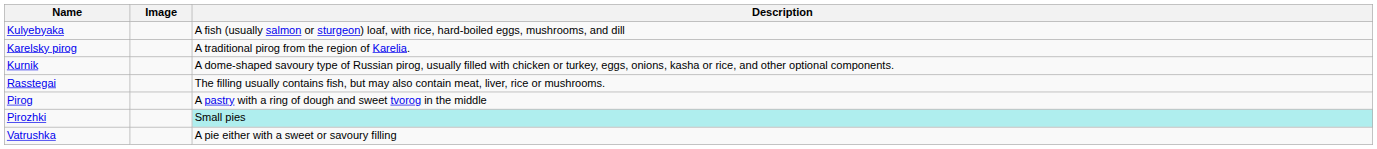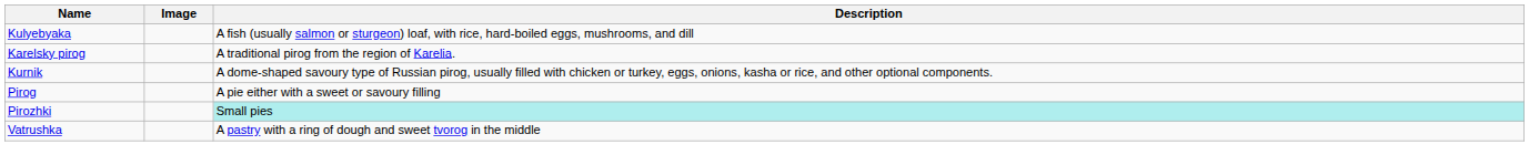 <table class="wikitable sortable" style="width:100%;">
 <tr>
 <th>Name</th>
 <th class="unsortable">Image</th>
 <th>Description</th>
 </tr>
 <tr>
 <td><a href='#'>Kulyebyaka</a></td>
 <td></td>
 <td>A fish (usually <a href='#'>salmon</a> or <a href='#'>sturgeon</a>) loaf, with rice, hard-boiled eggs, mushrooms, and dill</td>
 </tr>
 <tr>
 <td><a href='#'>Karelsky pirog</a></td>
 <td></td>
 <td>A traditional pirog from the region of <a href='#'>Karelia</a>.</td>
 </tr>
 <tr>
 <td><a href='#'>Kurnik</a></td>
 <td></td>
 <td>A dome-shaped savoury type of Russian pirog, usually filled with chicken or turkey, eggs, onions, kasha or rice, and other optional components.</td>
 </tr>
 <tr>
-<td><a href='#'>Rasstegai</a></td>
-<td></td>
-<td>The filling usually contains fish, but may also contain meat, liver, rice or mushrooms.</td>
-</tr>
-<tr>
 <td><a href='#'>Pirog</a></td>
 <td></td>
-<td>A <a href='#'>pastry</a> with a ring of dough and sweet <a href='#'>tvorog</a> in the middle</td>
+<td>A pie either with a sweet or savoury filling</td>
 </tr>
 <tr>
 <td><a href='#'>Pirozhki</a></td>
 <td></td>
 <td style="background: paleturquoise;">Small pies</td>
 </tr>
 <tr>
 <td><a href='#'>Vatrushka</a></td>
 <td></td>
-<td>A pie either with a sweet or savoury filling</td>
+<td>A <a href='#'>pastry</a> with a ring of dough and sweet <a href='#'>tvorog</a> in the middle</td>
 </tr>
 </table>
